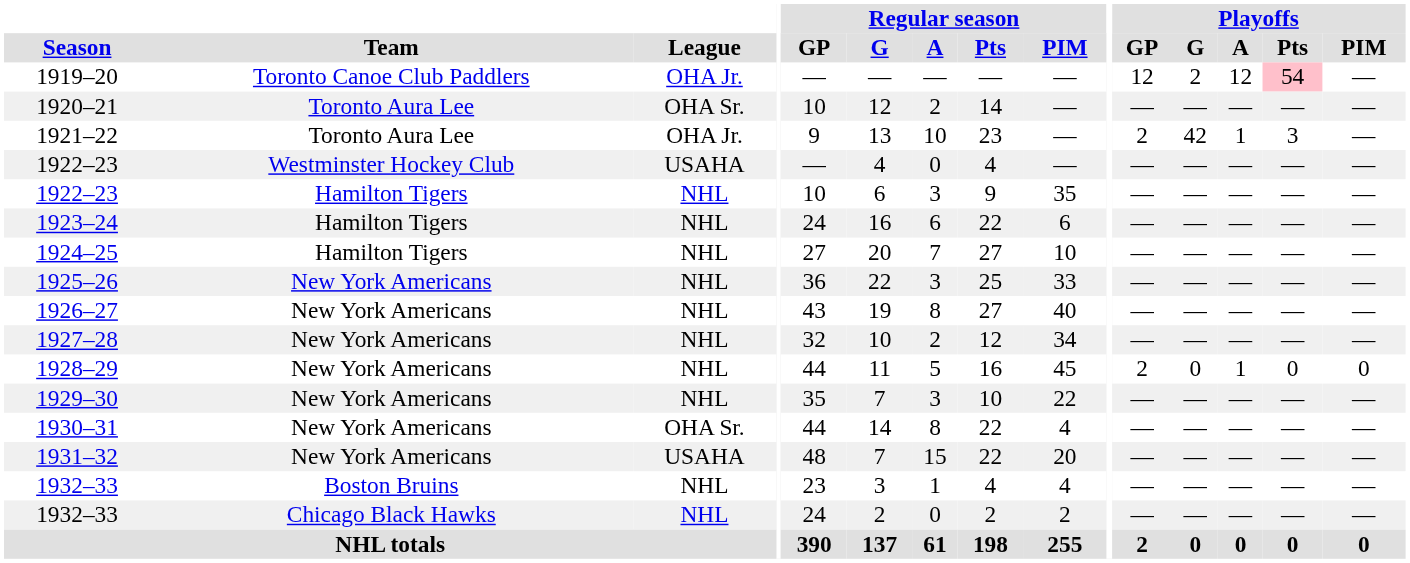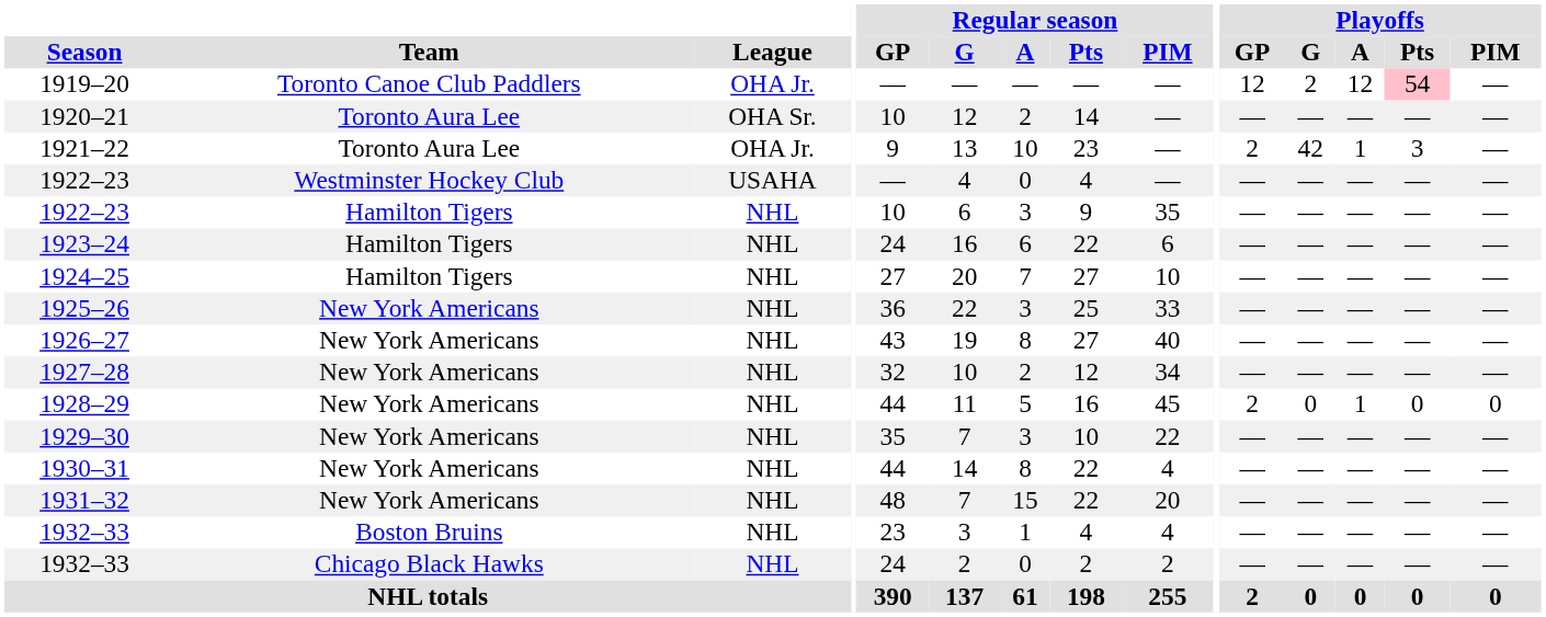 <table border="0" cellpadding="1" cellspacing="0" style="text-align:center; width:60em">
 <tr bgcolor="#e0e0e0">
 <th colspan="3" bgcolor="#ffffff"></th>
 <th rowspan="100" bgcolor="#ffffff"></th>
 <th colspan="5"><a href='#'>Regular season</a></th>
 <th rowspan="100" bgcolor="#ffffff"></th>
 <th colspan="5"><a href='#'>Playoffs</a></th>
 </tr>
 <tr bgcolor="#e0e0e0">
 <th><a href='#'>Season</a></th>
 <th>Team</th>
 <th>League</th>
 <th>GP</th>
 <th><a href='#'>G</a></th>
 <th><a href='#'>A</a></th>
 <th><a href='#'>Pts</a></th>
 <th><a href='#'>PIM</a></th>
 <th>GP</th>
 <th>G</th>
 <th>A</th>
 <th>Pts</th>
 <th>PIM</th>
 </tr>
 <tr>
 <td>1919–20</td>
 <td><a href='#'>Toronto Canoe Club Paddlers</a></td>
 <td><a href='#'>OHA Jr.</a></td>
 <td>—</td>
 <td>—</td>
 <td>—</td>
 <td>—</td>
 <td>—</td>
 <td>12</td>
 <td>2</td>
 <td>12</td>
 <td style="background: pink;">54</td>
 <td>—</td>
 </tr>
 <tr bgcolor="#f0f0f0">
 <td>1920–21</td>
 <td><a href='#'>Toronto Aura Lee</a></td>
 <td>OHA Sr.</td>
 <td>10</td>
 <td>12</td>
 <td>2</td>
 <td>14</td>
 <td>—</td>
 <td>—</td>
 <td>—</td>
 <td>—</td>
 <td>—</td>
 <td>—</td>
 </tr>
 <tr>
 <td>1921–22</td>
 <td>Toronto Aura Lee</td>
 <td>OHA Jr.</td>
 <td>9</td>
 <td>13</td>
 <td>10</td>
 <td>23</td>
 <td>—</td>
 <td>2</td>
 <td>42</td>
 <td>1</td>
 <td>3</td>
 <td>—</td>
 </tr>
 <tr bgcolor="#f0f0f0">
 <td>1922–23</td>
 <td><a href='#'>Westminster Hockey Club</a></td>
 <td>USAHA</td>
 <td>—</td>
 <td>4</td>
 <td>0</td>
 <td>4</td>
 <td>—</td>
 <td>—</td>
 <td>—</td>
 <td>—</td>
 <td>—</td>
 <td>—</td>
 </tr>
 <tr>
 <td><a href='#'>1922–23</a></td>
 <td><a href='#'>Hamilton Tigers</a></td>
 <td><a href='#'>NHL</a></td>
 <td>10</td>
 <td>6</td>
 <td>3</td>
 <td>9</td>
 <td>35</td>
 <td>—</td>
 <td>—</td>
 <td>—</td>
 <td>—</td>
 <td>—</td>
 </tr>
 <tr bgcolor="#f0f0f0">
 <td><a href='#'>1923–24</a></td>
 <td>Hamilton Tigers</td>
 <td>NHL</td>
 <td>24</td>
 <td>16</td>
 <td>6</td>
 <td>22</td>
 <td>6</td>
 <td>—</td>
 <td>—</td>
 <td>—</td>
 <td>—</td>
 <td>—</td>
 </tr>
 <tr>
 <td><a href='#'>1924–25</a></td>
 <td>Hamilton Tigers</td>
 <td>NHL</td>
 <td>27</td>
 <td>20</td>
 <td>7</td>
 <td>27</td>
 <td>10</td>
 <td>—</td>
 <td>—</td>
 <td>—</td>
 <td>—</td>
 <td>—</td>
 </tr>
 <tr bgcolor="#f0f0f0">
 <td><a href='#'>1925–26</a></td>
 <td><a href='#'>New York Americans</a></td>
 <td>NHL</td>
 <td>36</td>
 <td>22</td>
 <td>3</td>
 <td>25</td>
 <td>33</td>
 <td>—</td>
 <td>—</td>
 <td>—</td>
 <td>—</td>
 <td>—</td>
 </tr>
 <tr>
 <td><a href='#'>1926–27</a></td>
 <td>New York Americans</td>
 <td>NHL</td>
 <td>43</td>
 <td>19</td>
 <td>8</td>
 <td>27</td>
 <td>40</td>
 <td>—</td>
 <td>—</td>
 <td>—</td>
 <td>—</td>
 <td>—</td>
 </tr>
 <tr bgcolor="#f0f0f0">
 <td><a href='#'>1927–28</a></td>
 <td>New York Americans</td>
 <td>NHL</td>
 <td>32</td>
 <td>10</td>
 <td>2</td>
 <td>12</td>
 <td>34</td>
 <td>—</td>
 <td>—</td>
 <td>—</td>
 <td>—</td>
 <td>—</td>
 </tr>
 <tr>
 <td><a href='#'>1928–29</a></td>
 <td>New York Americans</td>
 <td>NHL</td>
 <td>44</td>
 <td>11</td>
 <td>5</td>
 <td>16</td>
 <td>45</td>
 <td>2</td>
 <td>0</td>
 <td>1</td>
 <td>0</td>
 <td>0</td>
 </tr>
 <tr bgcolor="#f0f0f0">
 <td><a href='#'>1929–30</a></td>
 <td>New York Americans</td>
 <td>NHL</td>
 <td>35</td>
 <td>7</td>
 <td>3</td>
 <td>10</td>
 <td>22</td>
 <td>—</td>
 <td>—</td>
 <td>—</td>
 <td>—</td>
 <td>—</td>
 </tr>
 <tr>
 <td><a href='#'>1930–31</a></td>
 <td>New York Americans</td>
-<td>OHA Sr.</td>
+<td>NHL</td>
 <td>44</td>
 <td>14</td>
 <td>8</td>
 <td>22</td>
 <td>4</td>
 <td>—</td>
 <td>—</td>
 <td>—</td>
 <td>—</td>
 <td>—</td>
 </tr>
 <tr bgcolor="#f0f0f0">
 <td><a href='#'>1931–32</a></td>
 <td>New York Americans</td>
-<td>USAHA</td>
+<td>NHL</td>
 <td>48</td>
 <td>7</td>
 <td>15</td>
 <td>22</td>
 <td>20</td>
 <td>—</td>
 <td>—</td>
 <td>—</td>
 <td>—</td>
 <td>—</td>
 </tr>
 <tr>
 <td><a href='#'>1932–33</a></td>
 <td><a href='#'>Boston Bruins</a></td>
 <td>NHL</td>
 <td>23</td>
 <td>3</td>
 <td>1</td>
 <td>4</td>
 <td>4</td>
 <td>—</td>
 <td>—</td>
 <td>—</td>
 <td>—</td>
 <td>—</td>
 </tr>
 <tr bgcolor="#f0f0f0">
 <td>1932–33</td>
 <td><a href='#'>Chicago Black Hawks</a></td>
 <td><a href='#'>NHL</a></td>
 <td>24</td>
 <td>2</td>
 <td>0</td>
 <td>2</td>
 <td>2</td>
 <td>—</td>
 <td>—</td>
 <td>—</td>
 <td>—</td>
 <td>—</td>
 </tr>
 <tr bgcolor="#e0e0e0">
 <th colspan="3">NHL totals</th>
 <th>390</th>
 <th>137</th>
 <th>61</th>
 <th>198</th>
 <th>255</th>
 <th>2</th>
 <th>0</th>
 <th>0</th>
 <th>0</th>
 <th>0</th>
 </tr>
 </table>
